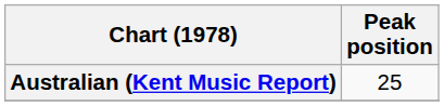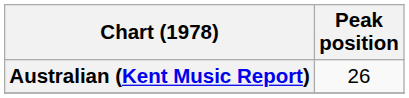 <table class="wikitable sortable plainrowheaders">
 <tr>
 <th scope="col">Chart (1978)</th>
 <th scope="col">Peak<br>position</th>
 </tr>
 <tr>
 <th scope="row">Australian (<a href='#'>Kent Music Report</a>)</th>
-<td align="center">25</td>
+<td align="center">26</td>
 </tr>
 <tr>
 </tr>
 <tr>
 </tr>
 <tr>
 </tr>
 </table>
